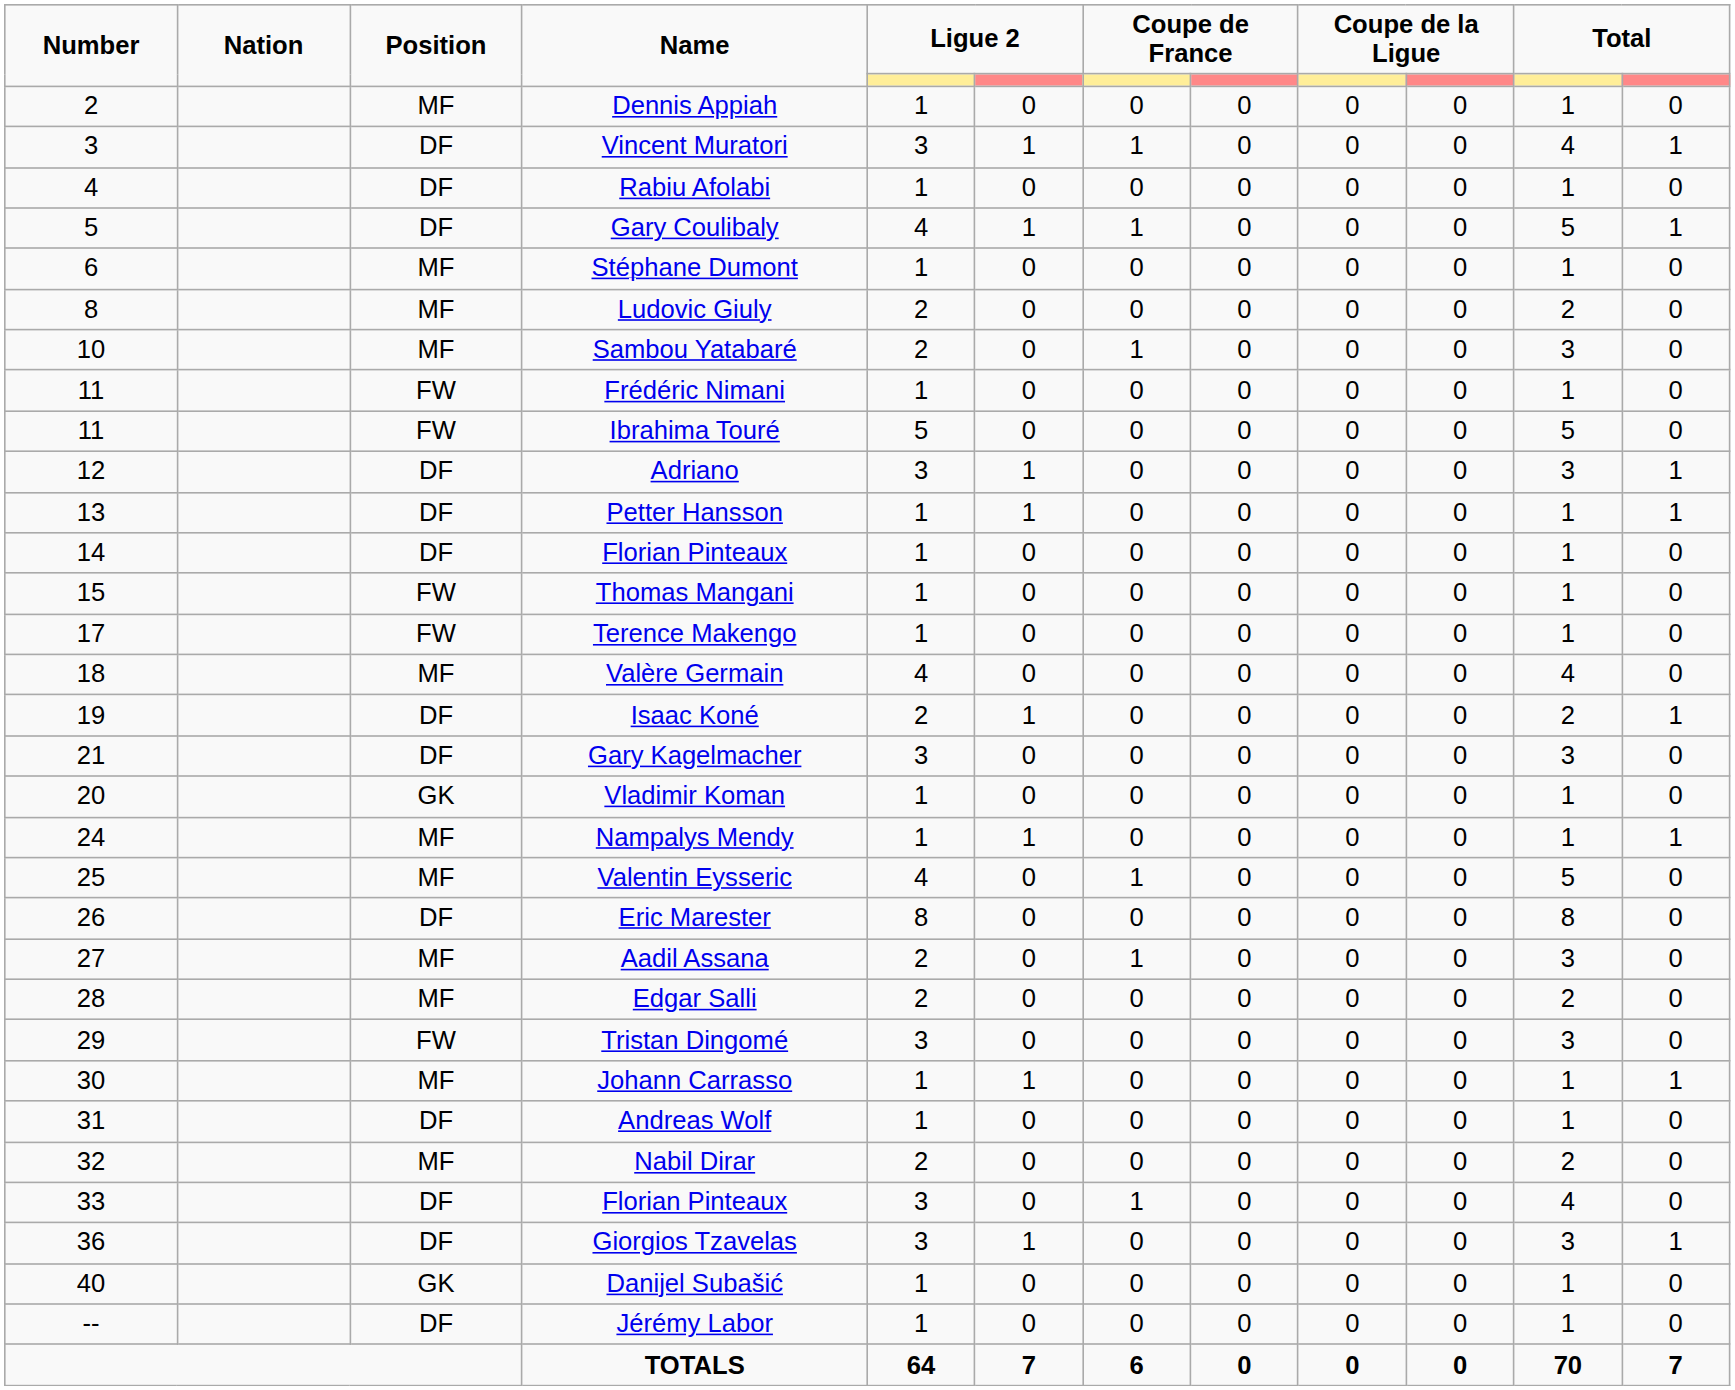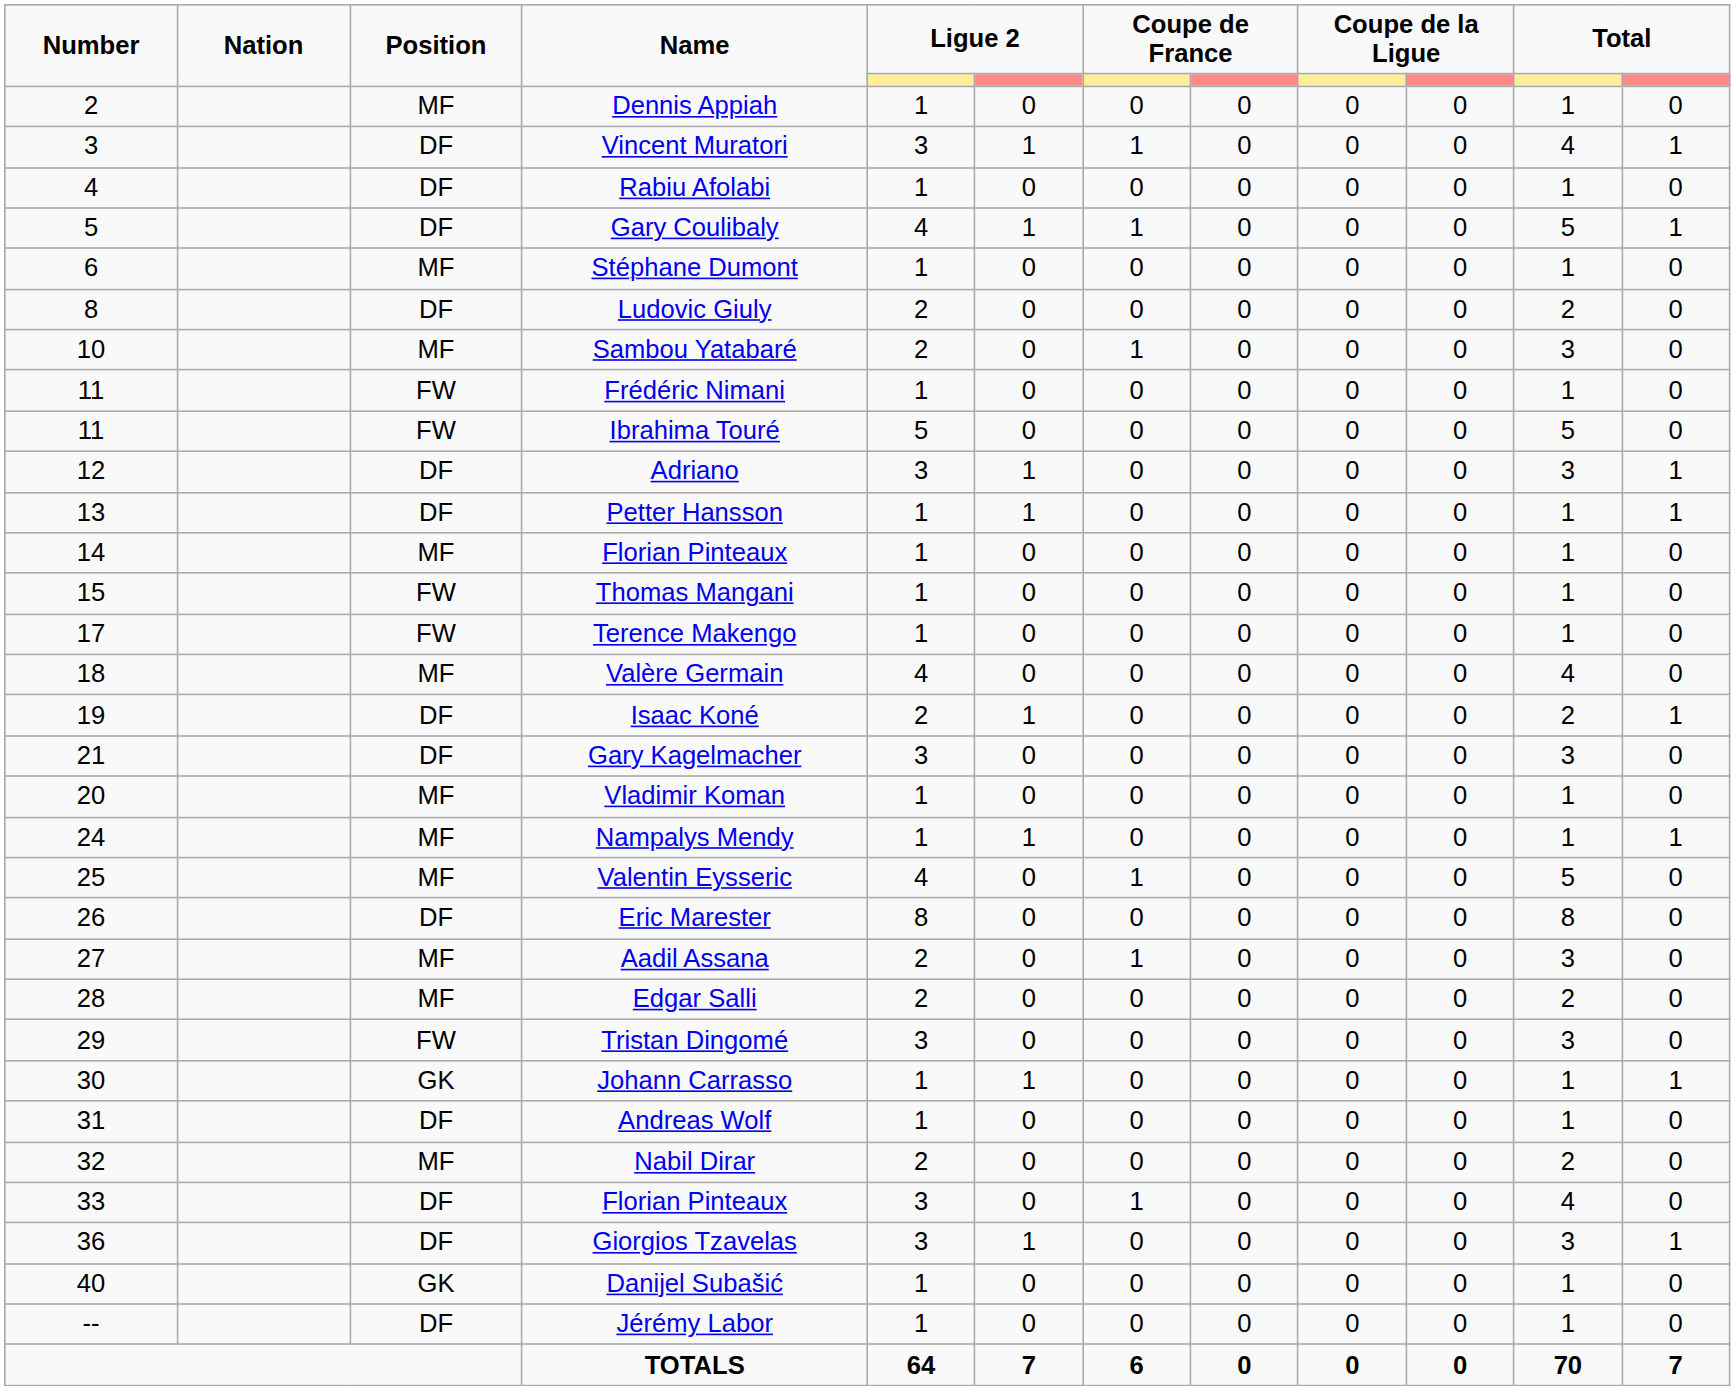 <table class="wikitable" style="font-size: 100%; text-align: center;">
 <tr>
 <td rowspan="2" width="10%" align="center"><strong>Number</strong></td>
 <td rowspan="2" width="10%" align="center"><strong>Nation</strong></td>
 <td rowspan="2" width="10%" align="center"><strong>Position</strong></td>
 <td rowspan="2" width="20%" align="center"><strong>Name</strong></td>
 <td colspan="2" align="center"><strong>Ligue 2</strong></td>
 <td colspan="2" align="center"><strong>Coupe de France</strong></td>
 <td colspan="2" align="center"><strong>Coupe de la Ligue</strong></td>
 <td colspan="2" align="center"><strong>Total</strong></td>
 </tr>
 <tr>
 <th width=60 style="background: #FFEE99"></th>
 <th width=60 style="background: #FF8888"></th>
 <th width=60 style="background: #FFEE99"></th>
 <th width=60 style="background: #FF8888"></th>
 <th width=60 style="background: #FFEE99"></th>
 <th width=60 style="background: #FF8888"></th>
 <th width=60 style="background: #FFEE99"></th>
 <th width=60 style="background: #FF8888"></th>
 </tr>
 <tr>
 <td>2</td>
 <td></td>
 <td>MF</td>
 <td><a href='#'>Dennis Appiah</a></td>
 <td>1</td>
 <td>0</td>
 <td>0</td>
 <td>0</td>
 <td>0</td>
 <td>0</td>
 <td>1</td>
 <td>0</td>
 </tr>
 <tr>
 <td>3</td>
 <td></td>
 <td>DF</td>
 <td><a href='#'>Vincent Muratori</a></td>
 <td>3</td>
 <td>1</td>
 <td>1</td>
 <td>0</td>
 <td>0</td>
 <td>0</td>
 <td>4</td>
 <td>1</td>
 </tr>
 <tr>
 <td>4</td>
 <td></td>
 <td>DF</td>
 <td><a href='#'>Rabiu Afolabi</a></td>
 <td>1</td>
 <td>0</td>
 <td>0</td>
 <td>0</td>
 <td>0</td>
 <td>0</td>
 <td>1</td>
 <td>0</td>
 </tr>
 <tr>
 <td>5</td>
 <td></td>
 <td>DF</td>
 <td><a href='#'>Gary Coulibaly</a></td>
 <td>4</td>
 <td>1</td>
 <td>1</td>
 <td>0</td>
 <td>0</td>
 <td>0</td>
 <td>5</td>
 <td>1</td>
 </tr>
 <tr>
 <td>6</td>
 <td></td>
 <td>MF</td>
 <td><a href='#'>Stéphane Dumont</a></td>
 <td>1</td>
 <td>0</td>
 <td>0</td>
 <td>0</td>
 <td>0</td>
 <td>0</td>
 <td>1</td>
 <td>0</td>
 </tr>
 <tr>
 <td>8</td>
 <td></td>
-<td>MF</td>
+<td>DF</td>
 <td><a href='#'>Ludovic Giuly</a></td>
 <td>2</td>
 <td>0</td>
 <td>0</td>
 <td>0</td>
 <td>0</td>
 <td>0</td>
 <td>2</td>
 <td>0</td>
 </tr>
 <tr>
 <td>10</td>
 <td></td>
 <td>MF</td>
 <td><a href='#'>Sambou Yatabaré</a></td>
 <td>2</td>
 <td>0</td>
 <td>1</td>
 <td>0</td>
 <td>0</td>
 <td>0</td>
 <td>3</td>
 <td>0</td>
 </tr>
 <tr>
 <td>11</td>
 <td></td>
 <td>FW</td>
 <td><a href='#'>Frédéric Nimani</a></td>
 <td>1</td>
 <td>0</td>
 <td>0</td>
 <td>0</td>
 <td>0</td>
 <td>0</td>
 <td>1</td>
 <td>0</td>
 </tr>
 <tr>
 <td>11</td>
 <td></td>
 <td>FW</td>
 <td><a href='#'>Ibrahima Touré</a></td>
 <td>5</td>
 <td>0</td>
 <td>0</td>
 <td>0</td>
 <td>0</td>
 <td>0</td>
 <td>5</td>
 <td>0</td>
 </tr>
 <tr>
 <td>12</td>
 <td></td>
 <td>DF</td>
 <td><a href='#'>Adriano</a></td>
 <td>3</td>
 <td>1</td>
 <td>0</td>
 <td>0</td>
 <td>0</td>
 <td>0</td>
 <td>3</td>
 <td>1</td>
 </tr>
 <tr>
 <td>13</td>
 <td></td>
 <td>DF</td>
 <td><a href='#'>Petter Hansson</a></td>
 <td>1</td>
 <td>1</td>
 <td>0</td>
 <td>0</td>
 <td>0</td>
 <td>0</td>
 <td>1</td>
 <td>1</td>
 </tr>
 <tr>
 <td>14</td>
 <td></td>
-<td>DF</td>
+<td>MF</td>
 <td><a href='#'>Florian Pinteaux</a></td>
 <td>1</td>
 <td>0</td>
 <td>0</td>
 <td>0</td>
 <td>0</td>
 <td>0</td>
 <td>1</td>
 <td>0</td>
 </tr>
 <tr>
 <td>15</td>
 <td></td>
 <td>FW</td>
 <td><a href='#'>Thomas Mangani</a></td>
 <td>1</td>
 <td>0</td>
 <td>0</td>
 <td>0</td>
 <td>0</td>
 <td>0</td>
 <td>1</td>
 <td>0</td>
 </tr>
 <tr>
 <td>17</td>
 <td></td>
 <td>FW</td>
 <td><a href='#'>Terence Makengo</a></td>
 <td>1</td>
 <td>0</td>
 <td>0</td>
 <td>0</td>
 <td>0</td>
 <td>0</td>
 <td>1</td>
 <td>0</td>
 </tr>
 <tr>
 <td>18</td>
 <td></td>
 <td>MF</td>
 <td><a href='#'>Valère Germain</a></td>
 <td>4</td>
 <td>0</td>
 <td>0</td>
 <td>0</td>
 <td>0</td>
 <td>0</td>
 <td>4</td>
 <td>0</td>
 </tr>
 <tr>
 <td>19</td>
 <td></td>
 <td>DF</td>
 <td><a href='#'>Isaac Koné</a></td>
 <td>2</td>
 <td>1</td>
 <td>0</td>
 <td>0</td>
 <td>0</td>
 <td>0</td>
 <td>2</td>
 <td>1</td>
 </tr>
 <tr>
 <td>21</td>
 <td></td>
 <td>DF</td>
 <td><a href='#'>Gary Kagelmacher</a></td>
 <td>3</td>
 <td>0</td>
 <td>0</td>
 <td>0</td>
 <td>0</td>
 <td>0</td>
 <td>3</td>
 <td>0</td>
 </tr>
 <tr>
 <td>20</td>
 <td></td>
-<td>GK</td>
+<td>MF</td>
 <td><a href='#'>Vladimir Koman</a></td>
 <td>1</td>
 <td>0</td>
 <td>0</td>
 <td>0</td>
 <td>0</td>
 <td>0</td>
 <td>1</td>
 <td>0</td>
 </tr>
 <tr>
 <td>24</td>
 <td></td>
 <td>MF</td>
 <td><a href='#'>Nampalys Mendy</a></td>
 <td>1</td>
 <td>1</td>
 <td>0</td>
 <td>0</td>
 <td>0</td>
 <td>0</td>
 <td>1</td>
 <td>1</td>
 </tr>
 <tr>
 <td>25</td>
 <td></td>
 <td>MF</td>
 <td><a href='#'>Valentin Eysseric</a></td>
 <td>4</td>
 <td>0</td>
 <td>1</td>
 <td>0</td>
 <td>0</td>
 <td>0</td>
 <td>5</td>
 <td>0</td>
 </tr>
 <tr>
 <td>26</td>
 <td></td>
 <td>DF</td>
 <td><a href='#'>Eric Marester</a></td>
 <td>8</td>
 <td>0</td>
 <td>0</td>
 <td>0</td>
 <td>0</td>
 <td>0</td>
 <td>8</td>
 <td>0</td>
 </tr>
 <tr>
 <td>27</td>
 <td></td>
 <td>MF</td>
 <td><a href='#'>Aadil Assana</a></td>
 <td>2</td>
 <td>0</td>
 <td>1</td>
 <td>0</td>
 <td>0</td>
 <td>0</td>
 <td>3</td>
 <td>0</td>
 </tr>
 <tr>
 <td>28</td>
 <td></td>
 <td>MF</td>
 <td><a href='#'>Edgar Salli</a></td>
 <td>2</td>
 <td>0</td>
 <td>0</td>
 <td>0</td>
 <td>0</td>
 <td>0</td>
 <td>2</td>
 <td>0</td>
 </tr>
 <tr>
 <td>29</td>
 <td></td>
 <td>FW</td>
 <td><a href='#'>Tristan Dingomé</a></td>
 <td>3</td>
 <td>0</td>
 <td>0</td>
 <td>0</td>
 <td>0</td>
 <td>0</td>
 <td>3</td>
 <td>0</td>
 </tr>
 <tr>
 <td>30</td>
 <td></td>
-<td>MF</td>
+<td>GK</td>
 <td><a href='#'>Johann Carrasso</a></td>
 <td>1</td>
 <td>1</td>
 <td>0</td>
 <td>0</td>
 <td>0</td>
 <td>0</td>
 <td>1</td>
 <td>1</td>
 </tr>
 <tr>
 <td>31</td>
 <td></td>
 <td>DF</td>
 <td><a href='#'>Andreas Wolf</a></td>
 <td>1</td>
 <td>0</td>
 <td>0</td>
 <td>0</td>
 <td>0</td>
 <td>0</td>
 <td>1</td>
 <td>0</td>
 </tr>
 <tr>
 <td>32</td>
 <td></td>
 <td>MF</td>
 <td><a href='#'>Nabil Dirar</a></td>
 <td>2</td>
 <td>0</td>
 <td>0</td>
 <td>0</td>
 <td>0</td>
 <td>0</td>
 <td>2</td>
 <td>0</td>
 </tr>
 <tr>
 <td>33</td>
 <td></td>
 <td>DF</td>
 <td><a href='#'>Florian Pinteaux</a></td>
 <td>3</td>
 <td>0</td>
 <td>1</td>
 <td>0</td>
 <td>0</td>
 <td>0</td>
 <td>4</td>
 <td>0</td>
 </tr>
 <tr>
 <td>36</td>
 <td></td>
 <td>DF</td>
 <td><a href='#'>Giorgios Tzavelas</a></td>
 <td>3</td>
 <td>1</td>
 <td>0</td>
 <td>0</td>
 <td>0</td>
 <td>0</td>
 <td>3</td>
 <td>1</td>
 </tr>
 <tr>
 <td>40</td>
 <td></td>
 <td>GK</td>
 <td><a href='#'>Danijel Subašić</a></td>
 <td>1</td>
 <td>0</td>
 <td>0</td>
 <td>0</td>
 <td>0</td>
 <td>0</td>
 <td>1</td>
 <td>0</td>
 </tr>
 <tr>
 <td>--</td>
 <td></td>
 <td>DF</td>
 <td><a href='#'>Jérémy Labor</a></td>
 <td>1</td>
 <td>0</td>
 <td>0</td>
 <td>0</td>
 <td>0</td>
 <td>0</td>
 <td>1</td>
 <td>0</td>
 </tr>
 <tr>
 <td colspan="3"></td>
 <td><strong>TOTALS</strong></td>
 <td><strong>64</strong></td>
 <td><strong>7</strong></td>
 <td><strong>6</strong></td>
 <td><strong>0</strong></td>
 <td><strong>0</strong></td>
 <td><strong>0</strong></td>
 <td><strong>70</strong></td>
 <td><strong>7</strong></td>
 </tr>
 </table>
